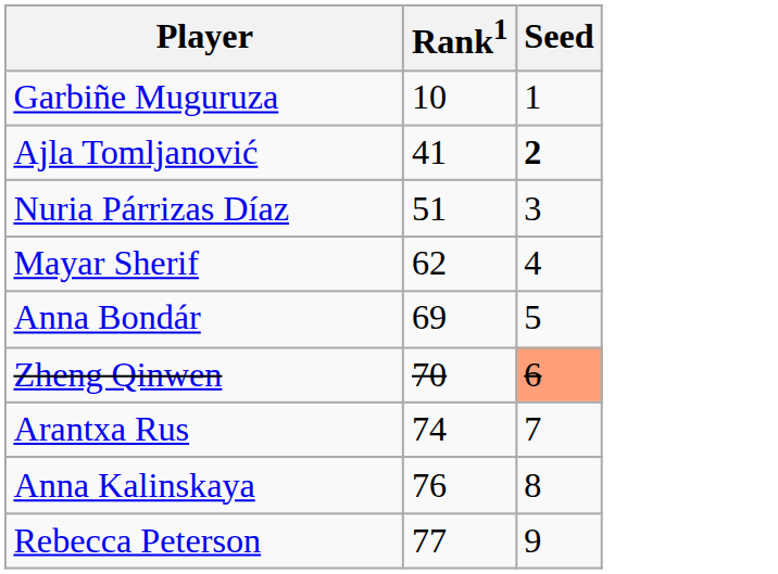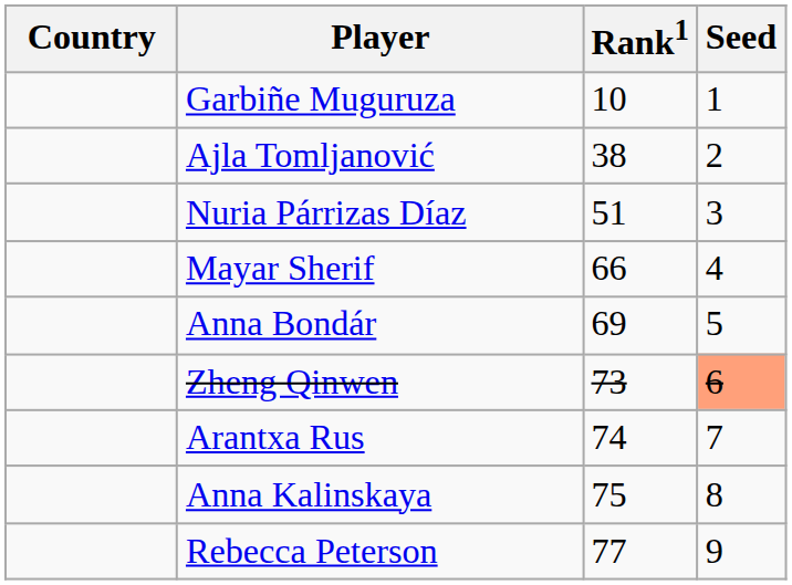 <table class="sortable wikitable">
 <tr>
+<th width="70">Country</th>
 <th width="175">Player</th>
 <th>Rank<sup>1</sup></th>
 <th>Seed</th>
 </tr>
 <tr>
+<td></td>
 <td><a href='#'>Garbiñe Muguruza</a></td>
 <td>10</td>
 <td>1</td>
 </tr>
 <tr>
+<td></td>
 <td><a href='#'>Ajla Tomljanović</a></td>
-<td>41</td>
-<td><strong>2</strong></td>
+<td>38</td>
+<td>2</td>
 </tr>
 <tr>
+<td></td>
 <td><a href='#'>Nuria Párrizas Díaz</a></td>
 <td>51</td>
 <td>3</td>
 </tr>
 <tr>
+<td></td>
 <td><a href='#'>Mayar Sherif</a></td>
-<td>62</td>
+<td>66</td>
 <td>4</td>
 </tr>
 <tr>
+<td></td>
 <td><a href='#'>Anna Bondár</a></td>
 <td>69</td>
 <td>5</td>
 </tr>
 <tr>
+<td><s></s></td>
 <td><s><a href='#'>Zheng Qinwen</a></s></td>
-<td><s>70</s></td>
+<td><s>73</s></td>
 <td style="background: lightsalmon;"><s>6</s></td>
 </tr>
 <tr>
+<td></td>
 <td><a href='#'>Arantxa Rus</a></td>
 <td>74</td>
 <td>7</td>
 </tr>
 <tr>
+<td></td>
 <td><a href='#'>Anna Kalinskaya</a></td>
-<td>76</td>
+<td>75</td>
 <td>8</td>
 </tr>
 <tr>
+<td></td>
 <td><a href='#'>Rebecca Peterson</a></td>
 <td>77</td>
 <td>9</td>
 </tr>
 </table>
